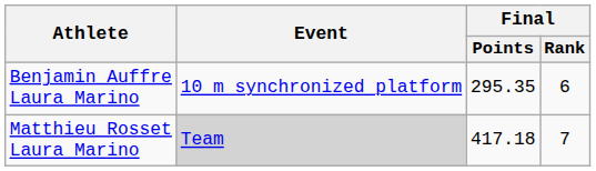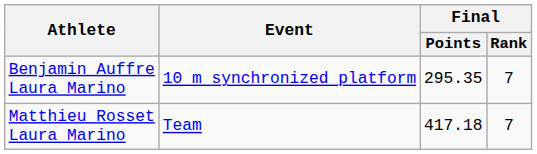 <table class=wikitable style="font-size:90%;">
 <tr>
 <th rowspan="2">Athlete</th>
 <th rowspan="2">Event</th>
 <th colspan="2">Final</th>
 </tr>
 <tr style="font-size:95%">
 <th>Points</th>
 <th>Rank</th>
 </tr>
 <tr align=center>
 <td align=left><a href='#'>Benjamin Auffre</a><br><a href='#'>Laura Marino</a></td>
 <td align=left><a href='#'>10 m synchronized platform</a></td>
 <td>295.35</td>
-<td>6</td>
+<td>7</td>
 </tr>
 <tr align=center>
 <td align=left><a href='#'>Matthieu Rosset</a><br><a href='#'>Laura Marino</a></td>
-<td align=left style="background: lightgrey;"><a href='#'>Team</a></td>
+<td align=left><a href='#'>Team</a></td>
 <td>417.18</td>
 <td>7</td>
 </tr>
 </table>
